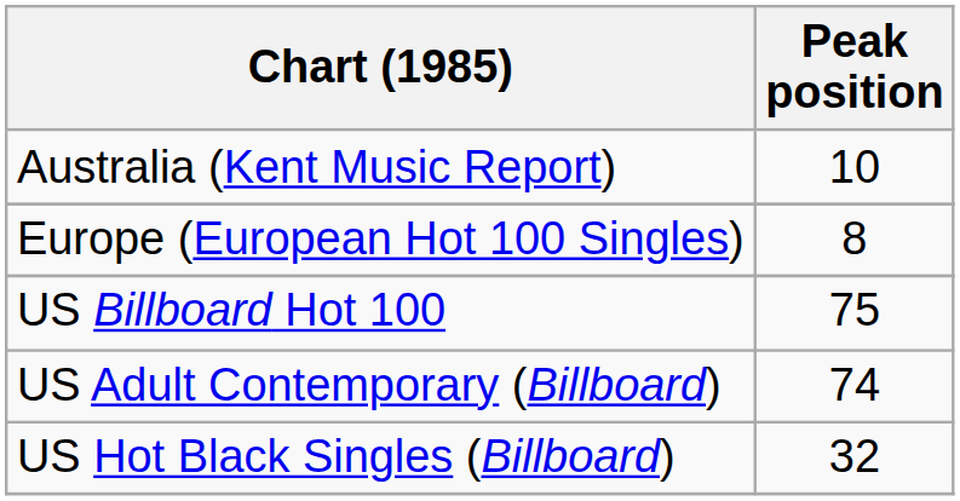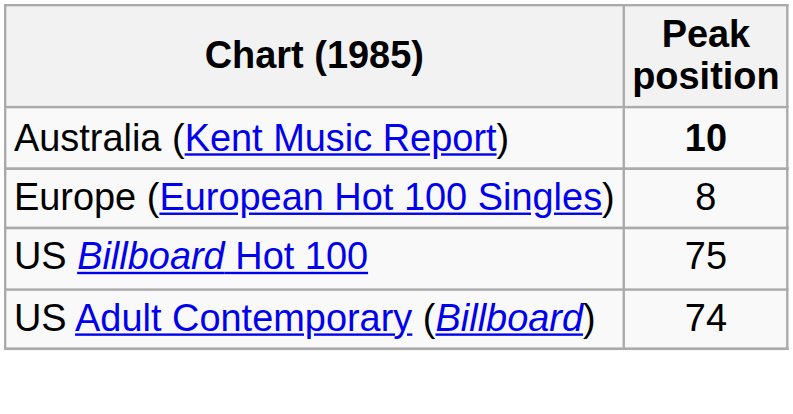 <table class="wikitable sortable">
 <tr>
 <th>Chart (1985)</th>
 <th>Peak<br>position</th>
 </tr>
 <tr>
 <td>Australia (<a href='#'>Kent Music Report</a>)</td>
-<td style="text-align:center;">10</td>
+<td style="text-align:center;"><strong>10</strong></td>
 </tr>
 <tr>
 </tr>
 <tr>
 </tr>
 <tr>
 </tr>
 <tr>
 <td>Europe (<a href='#'>European Hot 100 Singles</a>)</td>
 <td style="text-align:center;">8</td>
 </tr>
 <tr>
 </tr>
 <tr>
 </tr>
 <tr>
 </tr>
 <tr>
 </tr>
 <tr>
 </tr>
 <tr>
 </tr>
 <tr>
 <td>US <a href='#'><em>Billboard</em> Hot 100</a></td>
 <td style="text-align:center;">75</td>
 </tr>
 <tr>
 <td>US <a href='#'>Adult Contemporary</a> (<em><a href='#'>Billboard</a></em>)</td>
 <td style="text-align:center;">74</td>
 </tr>
 <tr>
-<td>US <a href='#'>Hot Black Singles</a> (<em><a href='#'>Billboard</a></em>)</td>
-<td style="text-align:center;">32</td>
-</tr>
-<tr>
 </tr>
 </table>
